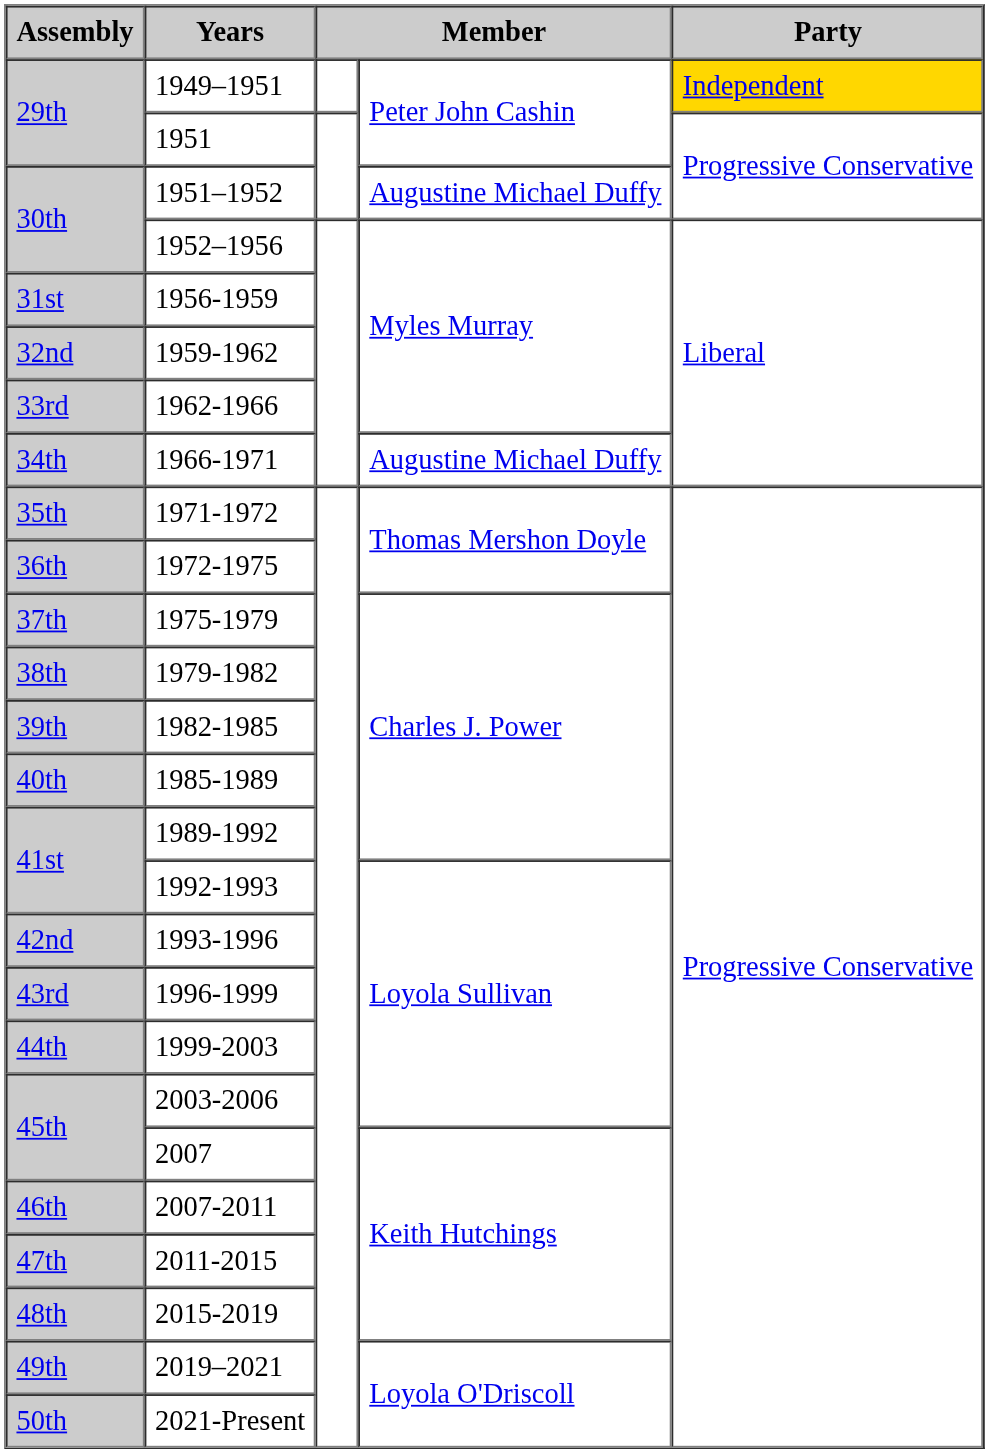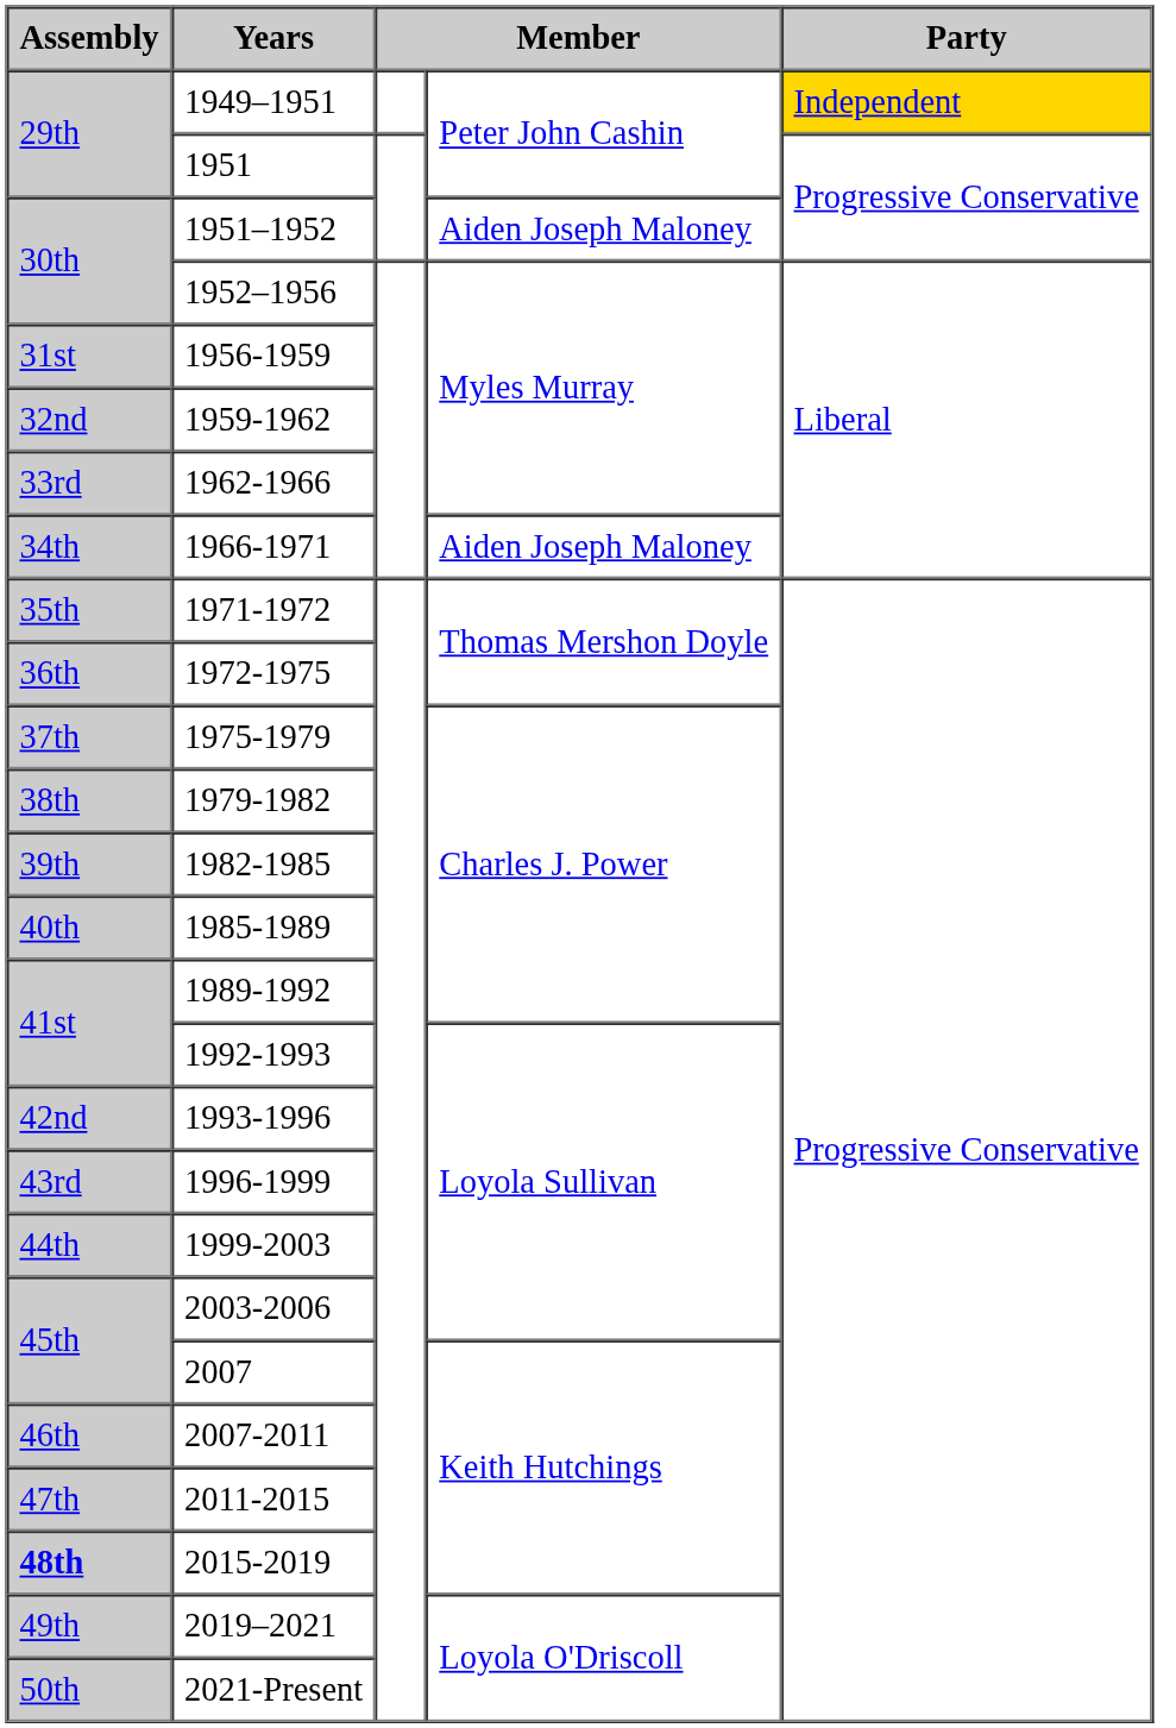 <table border=1 cellpadding=5 cellspacing=0>
 <tr bgcolor="CCCCCC">
 <th>Assembly</th>
 <th>Years</th>
 <th colspan="2">Member</th>
 <th>Party</th>
 </tr>
 <tr>
 <td rowspan="2" bgcolor="CCCCCC"><a href='#'>29th</a></td>
 <td>1949–1951</td>
 <td>   </td>
 <td rowspan="2"><a href='#'>Peter John Cashin</a></td>
 <td style="background: gold;"><a href='#'>Independent</a></td>
 </tr>
 <tr>
 <td>1951</td>
 <td rowspan="2" >   </td>
 <td rowspan="2"><a href='#'>Progressive Conservative</a></td>
 </tr>
 <tr>
 <td bgcolor="CCCCCC" rowspan="2"><a href='#'>30th</a></td>
 <td>1951–1952</td>
-<td><a href='#'>Augustine Michael Duffy</a></td>
+<td><a href='#'>Aiden Joseph Maloney</a></td>
 </tr>
 <tr>
 <td>1952–1956</td>
 <td rowspan="5" >   </td>
 <td rowspan="4"><a href='#'>Myles Murray</a></td>
 <td rowspan="5"><a href='#'>Liberal</a></td>
 </tr>
 <tr>
 <td bgcolor="CCCCCC"><a href='#'>31st</a></td>
 <td>1956-1959</td>
 </tr>
 <tr>
 <td bgcolor="CCCCCC"><a href='#'>32nd</a></td>
 <td>1959-1962</td>
 </tr>
 <tr>
 <td bgcolor="CCCCCC"><a href='#'>33rd</a></td>
 <td>1962-1966</td>
 </tr>
 <tr>
 <td bgcolor="CCCCCC"><a href='#'>34th</a></td>
 <td>1966-1971</td>
-<td><a href='#'>Augustine Michael Duffy</a></td>
+<td><a href='#'>Aiden Joseph Maloney</a></td>
 </tr>
 <tr>
 <td bgcolor="CCCCCC"><a href='#'>35th</a></td>
 <td>1971-1972</td>
 <td rowspan="18" ></td>
 <td rowspan="2"><a href='#'>Thomas Mershon Doyle</a></td>
 <td rowspan="18"><a href='#'>Progressive Conservative</a></td>
 </tr>
 <tr>
 <td bgcolor="CCCCCC"><a href='#'>36th</a></td>
 <td>1972-1975</td>
 </tr>
 <tr>
 <td bgcolor="CCCCCC"><a href='#'>37th</a></td>
 <td>1975-1979</td>
 <td rowspan="5"><a href='#'>Charles J. Power</a></td>
 </tr>
 <tr>
 <td bgcolor="CCCCCC"><a href='#'>38th</a></td>
 <td>1979-1982</td>
 </tr>
 <tr>
 <td bgcolor="CCCCCC"><a href='#'>39th</a></td>
 <td>1982-1985</td>
 </tr>
 <tr>
 <td bgcolor="CCCCCC"><a href='#'>40th</a></td>
 <td>1985-1989</td>
 </tr>
 <tr>
 <td rowspan="2" bgcolor="CCCCCC"><a href='#'>41st</a></td>
 <td>1989-1992</td>
 </tr>
 <tr>
 <td>1992-1993</td>
 <td rowspan="5"><a href='#'>Loyola Sullivan</a></td>
 </tr>
 <tr>
 <td bgcolor="CCCCCC"><a href='#'>42nd</a></td>
 <td>1993-1996</td>
 </tr>
 <tr>
 <td bgcolor="CCCCCC"><a href='#'>43rd</a></td>
 <td>1996-1999</td>
 </tr>
 <tr>
 <td bgcolor="CCCCCC"><a href='#'>44th</a></td>
 <td>1999-2003</td>
 </tr>
 <tr>
 <td rowspan="2" bgcolor="CCCCCC"><a href='#'>45th</a></td>
 <td>2003-2006</td>
 </tr>
 <tr>
 <td>2007</td>
 <td rowspan="4"><a href='#'>Keith Hutchings</a></td>
 </tr>
 <tr>
 <td bgcolor="CCCCCC"><a href='#'>46th</a></td>
 <td>2007-2011</td>
 </tr>
 <tr>
 <td bgcolor="CCCCCC"><a href='#'>47th</a></td>
 <td>2011-2015</td>
 </tr>
 <tr>
-<td bgcolor="CCCCCC"><a href='#'>48th</a></td>
+<td bgcolor="CCCCCC"><strong><a href='#'>48th</a></strong></td>
 <td>2015-2019</td>
 </tr>
 <tr>
 <td bgcolor="CCCCCC"><a href='#'>49th</a></td>
 <td>2019–2021</td>
 <td rowspan= "2"><a href='#'>Loyola O'Driscoll</a></td>
 </tr>
 <tr>
 <td bgcolor="CCCCCC"><a href='#'>50th</a></td>
 <td>2021-Present</td>
 </tr>
 </table>
